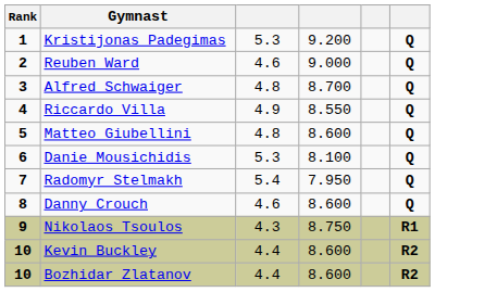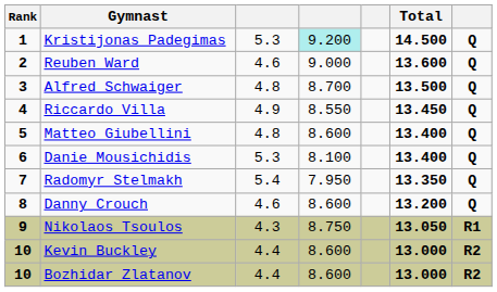 <table style="text-align:center;" class="wikitable sortable">
 <tr>
 <th scope="col" style="width:15px;"><small>Rank</small></th>
 <th scope="col" style="width:170px;">Gymnast</th>
 <th scope="col" style="width:50px;"><small></small></th>
 <th scope="col" style="width:50px;"><small></small></th>
 <th scope="col" style="width:20px;"><small></small></th>
+<th scope="col" style="width:50px;">Total</th>
 <th scope="col" style="width:30px;"><small></small></th>
 </tr>
 <tr>
 <td scope="row" style="text-align:center"><strong>1</strong></td>
 <td align="left"> <a href='#'>Kristijonas Padegimas</a></td>
 <td>5.3</td>
-<td>9.200</td>
+<td style="background: paleturquoise;">9.200</td>
 <td></td>
+<td><strong>14.500</strong></td>
 <td><strong>Q</strong></td>
 </tr>
 <tr>
 <td scope="row" style="text-align:center"><strong>2</strong></td>
 <td align="left"> <a href='#'>Reuben Ward</a></td>
 <td>4.6</td>
 <td>9.000</td>
 <td></td>
+<td><strong>13.600</strong></td>
 <td><strong>Q</strong></td>
 </tr>
 <tr>
 <td scope="row" style="text-align:center"><strong>3</strong></td>
 <td align="left"> <a href='#'>Alfred Schwaiger</a></td>
 <td>4.8</td>
 <td>8.700</td>
 <td></td>
+<td><strong>13.500</strong></td>
 <td><strong>Q</strong></td>
 </tr>
 <tr>
 <td scope="row" style="text-align:center"><strong>4</strong></td>
 <td align="left"> <a href='#'>Riccardo Villa</a></td>
 <td>4.9</td>
 <td>8.550</td>
 <td></td>
+<td><strong>13.450</strong></td>
 <td><strong>Q</strong></td>
 </tr>
 <tr>
 <td scope="row" style="text-align:center"><strong>5</strong></td>
 <td align="left"> <a href='#'>Matteo Giubellini</a></td>
 <td>4.8</td>
 <td>8.600</td>
 <td></td>
+<td><strong>13.400</strong></td>
 <td><strong>Q</strong></td>
 </tr>
 <tr>
 <td scope="row" style="text-align:center"><strong>6</strong></td>
 <td align="left"> <a href='#'>Danie Mousichidis</a></td>
 <td>5.3</td>
 <td>8.100</td>
 <td></td>
+<td><strong>13.400</strong></td>
 <td><strong>Q</strong></td>
 </tr>
 <tr>
 <td scope="row" style="text-align:center"><strong>7</strong></td>
 <td align="left"> <a href='#'>Radomyr Stelmakh</a></td>
 <td>5.4</td>
 <td>7.950</td>
 <td></td>
+<td><strong>13.350</strong></td>
 <td><strong>Q</strong></td>
 </tr>
 <tr>
 <td scope="row" style="text-align:center"><strong>8</strong></td>
 <td align="left"> <a href='#'>Danny Crouch</a></td>
 <td>4.6</td>
 <td>8.600</td>
 <td></td>
+<td><strong>13.200</strong></td>
 <td><strong>Q</strong></td>
 </tr>
 <tr style="background:#cccc99;">
 <td scope="row" style="text-align:center"><strong>9</strong></td>
 <td align="left"> <a href='#'>Nikolaos Tsoulos</a></td>
 <td>4.3</td>
 <td>8.750</td>
 <td></td>
+<td><strong>13.050</strong></td>
 <td><strong>R1</strong></td>
 </tr>
 <tr style="background:#cccc99;">
 <td scope="row" style="text-align:center"><strong>10</strong></td>
 <td align="left"> <a href='#'>Kevin Buckley</a></td>
 <td>4.4</td>
 <td>8.600</td>
 <td></td>
+<td><strong>13.000</strong></td>
 <td><strong>R2</strong></td>
 </tr>
 <tr style="background:#cccc99;">
 <td scope="row" style="text-align:center"><strong>10</strong></td>
 <td align="left"> <a href='#'>Bozhidar Zlatanov</a></td>
 <td>4.4</td>
 <td>8.600</td>
 <td></td>
+<td><strong>13.000</strong></td>
 <td><strong>R2</strong></td>
 </tr>
 </table>
